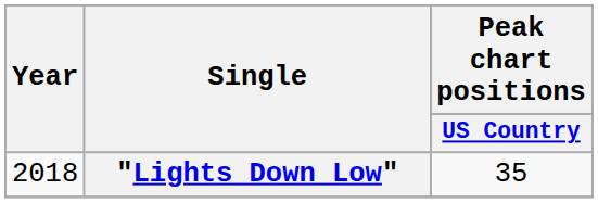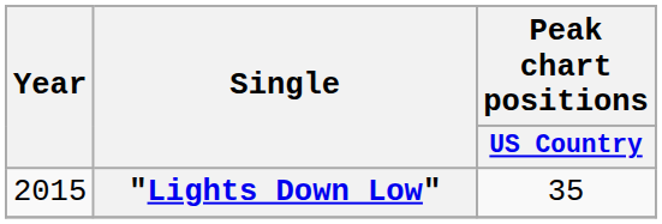 <table class="wikitable plainrowheaders" style="text-align:center;">
 <tr>
 <th rowspan="2" style="width:1em;">Year</th>
 <th rowspan="2" style="width:12em;">Single</th>
 <th>Peak chart positions</th>
 </tr>
 <tr style="font-size:smaller;">
 <th style="width:40px;"><a href='#'>US Country</a><br></th>
 </tr>
 <tr>
-<td>2018</td>
+<td>2015</td>
 <th scope="row">"<a href='#'>Lights Down Low</a>"</th>
 <td>35</td>
 </tr>
 <tr>
 </tr>
 </table>
